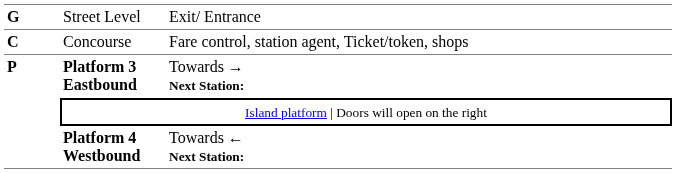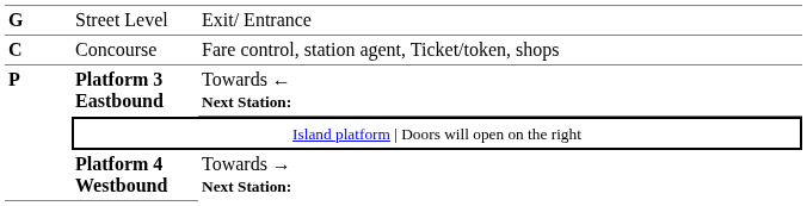 <table border=0 cellspacing=0 cellpadding=3>
 <tr>
 <td style="border-top:solid 1px grey;border-bottom:solid 1px grey;" width=50 valign=top><strong>G</strong></td>
 <td style="border-top:solid 1px grey;border-bottom:solid 1px grey;" width=100 valign=top>Street Level</td>
 <td style="border-top:solid 1px grey;border-bottom:solid 1px grey;" width=500 valign=top>Exit/ Entrance</td>
 </tr>
 <tr>
 <td style="border-bottom:solid 1px grey;"><strong>C</strong></td>
 <td style="border-bottom:solid 1px grey;">Concourse</td>
 <td style="border-bottom:solid 1px grey;">Fare control, station agent, Ticket/token, shops</td>
 </tr>
 <tr>
 <td style="border-bottom:solid 1px grey;" width=50 rowspan=3 valign=top><strong>P</strong></td>
 <td style="border-bottom:solid 1px white;" width=100><span><strong>Platform 3</strong><br><strong>Eastbound</strong></span></td>
-<td style="border-bottom:solid 1px white;" width=500>Towards → <br><small><strong>Next Station:</strong> </small></td>
+<td style="border-bottom:solid 1px grey;" width="500">Towards ← <br><small><strong>Next Station:</strong> </small></td>
 </tr>
 <tr>
 <td style="border-top:solid 2px black;border-right:solid 2px black;border-left:solid 2px black;border-bottom:solid 2px black;text-align:center;" colspan=2><small><a href='#'>Island platform</a> | Doors will open on the right </small></td>
 </tr>
 <tr>
 <td style="border-bottom:solid 1px grey;" width=100><span><strong>Platform 4</strong><br><strong>Westbound</strong></span></td>
-<td style="border-bottom:solid 1px grey;" width="500">Towards ← <br><small><strong>Next Station:</strong> </small></td>
+<td style="border-bottom:solid 1px white;" width=500>Towards → <br><small><strong>Next Station:</strong> </small></td>
 </tr>
 </table>
